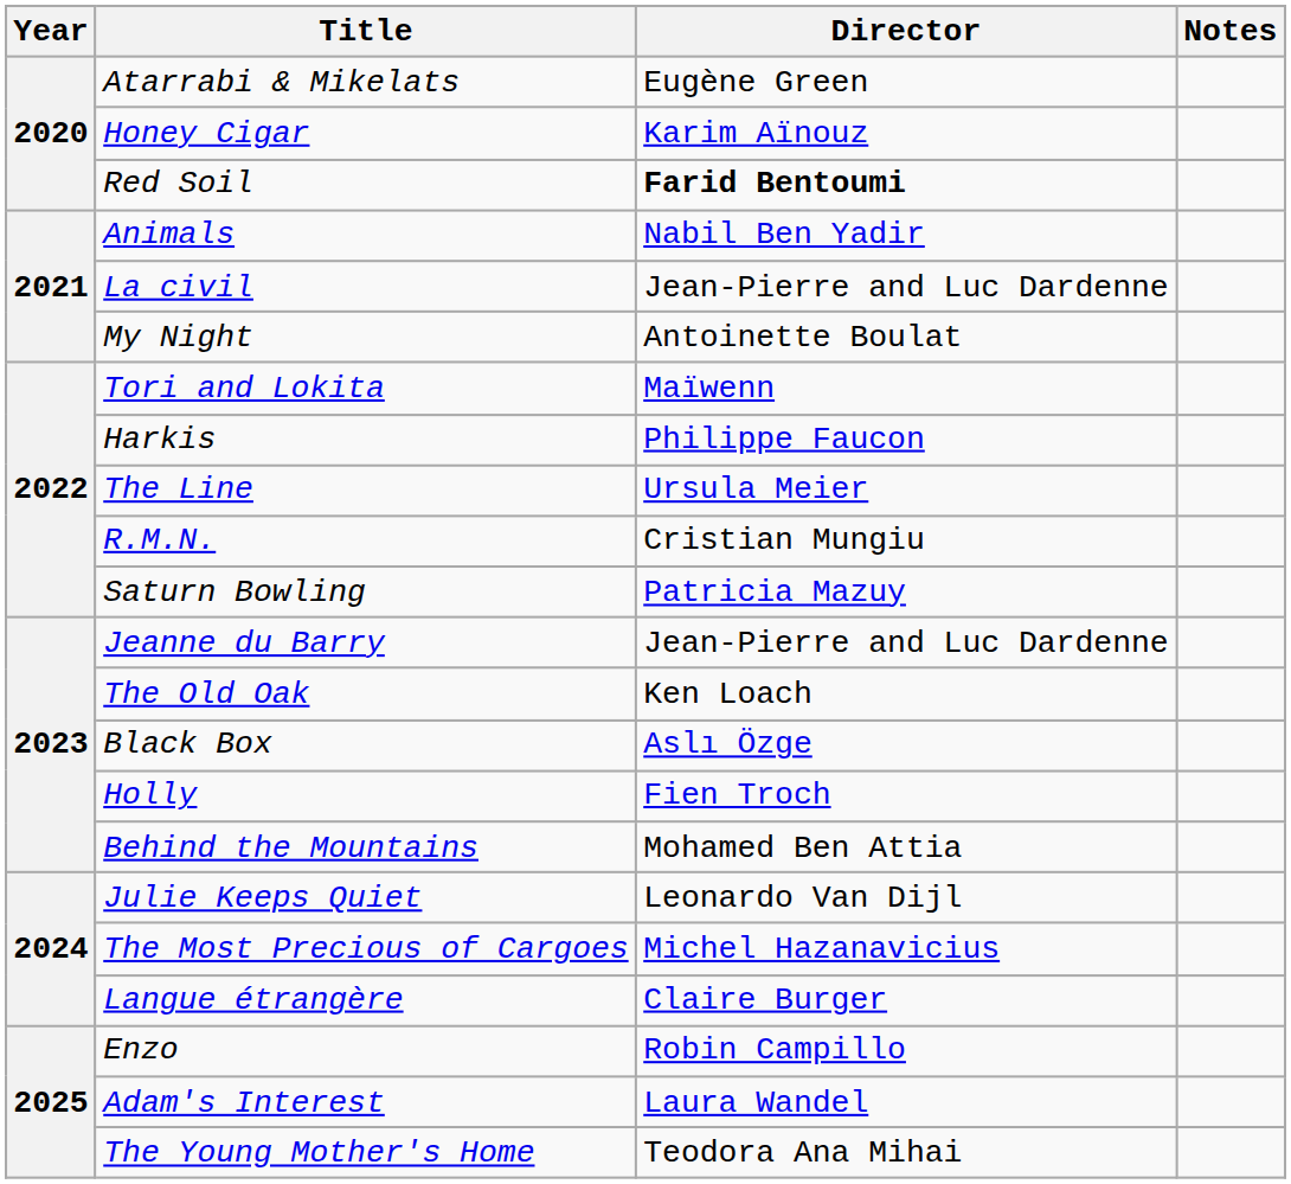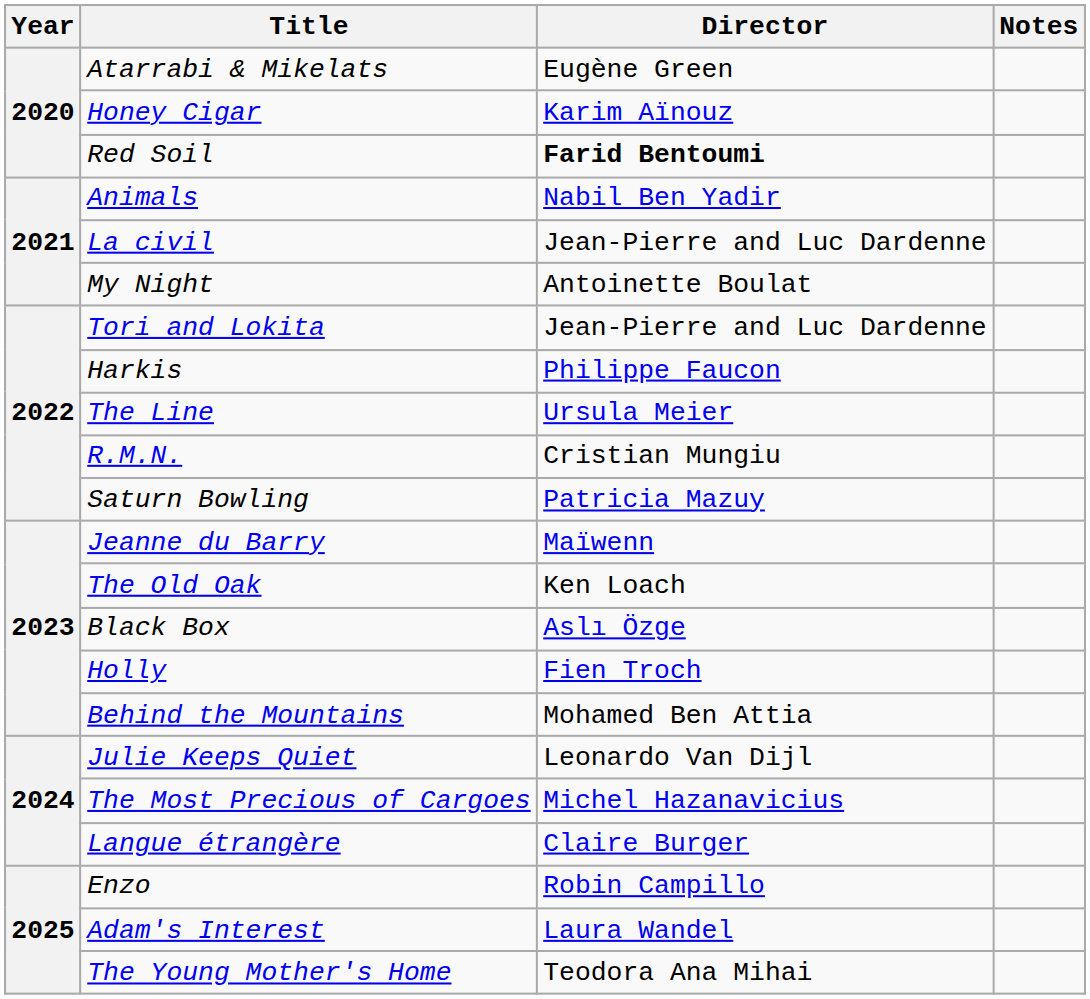 <table class="wikitable plainrowheaders">
 <tr>
 <th>Year</th>
 <th>Title</th>
 <th>Director</th>
 <th scope="col" class="unsortable">Notes</th>
 </tr>
 <tr>
 <th rowspan="3">2020</th>
 <td><em>Atarrabi & Mikelats</em></td>
 <td>Eugène Green</td>
 <td></td>
 </tr>
 <tr>
 <td><em><a href='#'>Honey Cigar</a></em></td>
 <td><a href='#'>Karim Aïnouz</a></td>
 <td></td>
 </tr>
 <tr>
 <td><em>Red Soil</em></td>
 <td><strong>Farid Bentoumi</strong></td>
 <td></td>
 </tr>
 <tr>
 <th rowspan="3">2021</th>
 <td><em><a href='#'>Animals</a></em></td>
 <td><a href='#'>Nabil Ben Yadir</a></td>
 <td></td>
 </tr>
 <tr>
 <td><em><a href='#'>La civil</a></em></td>
 <td>Jean-Pierre and Luc Dardenne</td>
 <td></td>
 </tr>
 <tr>
 <td><em>My Night</em></td>
 <td>Antoinette Boulat</td>
 <td></td>
 </tr>
 <tr>
 <th rowspan="5">2022</th>
 <td><em><a href='#'>Tori and Lokita</a></em></td>
-<td><a href='#'>Maïwenn</a></td>
+<td>Jean-Pierre and Luc Dardenne</td>
 <td></td>
 </tr>
 <tr>
 <td><em>Harkis</em></td>
 <td><a href='#'>Philippe Faucon</a></td>
 <td></td>
 </tr>
 <tr>
 <td><em><a href='#'>The Line</a></em></td>
 <td><a href='#'>Ursula Meier</a></td>
 <td></td>
 </tr>
 <tr>
 <td><em><a href='#'>R.M.N.</a></em></td>
 <td>Cristian Mungiu</td>
 <td></td>
 </tr>
 <tr>
 <td><em>Saturn Bowling</em></td>
 <td><a href='#'>Patricia Mazuy</a></td>
 <td></td>
 </tr>
 <tr>
 <th rowspan="5">2023</th>
 <td><em><a href='#'>Jeanne du Barry</a></em></td>
-<td>Jean-Pierre and Luc Dardenne</td>
+<td><a href='#'>Maïwenn</a></td>
 <td></td>
 </tr>
 <tr>
 <td><em><a href='#'>The Old Oak</a></em></td>
 <td>Ken Loach</td>
 <td></td>
 </tr>
 <tr>
 <td><em>Black Box</em></td>
 <td><a href='#'>Aslı Özge</a></td>
 <td></td>
 </tr>
 <tr>
 <td><em><a href='#'>Holly</a></em></td>
 <td><a href='#'>Fien Troch</a></td>
 <td></td>
 </tr>
 <tr>
 <td><em><a href='#'>Behind the Mountains</a></em></td>
 <td>Mohamed Ben Attia</td>
 <td></td>
 </tr>
 <tr>
 <th rowspan="3">2024</th>
 <td><em><a href='#'>Julie Keeps Quiet</a></em></td>
 <td>Leonardo Van Dijl</td>
 <td></td>
 </tr>
 <tr>
 <td><em><a href='#'>The Most Precious of Cargoes</a></em></td>
 <td><a href='#'>Michel Hazanavicius</a></td>
 <td></td>
 </tr>
 <tr>
 <td><a href='#'><em>Langue étrangère</em></a></td>
 <td><a href='#'>Claire Burger</a></td>
 <td></td>
 </tr>
 <tr>
 <th rowspan="3">2025</th>
 <td><em>Enzo</em></td>
 <td><a href='#'>Robin Campillo</a></td>
 <td></td>
 </tr>
 <tr>
 <td><em><a href='#'>Adam's Interest</a></em></td>
 <td><a href='#'>Laura Wandel</a></td>
 <td></td>
 </tr>
 <tr>
 <td><a href='#'><em>The Young Mother's Home</em></a></td>
 <td>Teodora Ana Mihai</td>
 <td></td>
 </tr>
 </table>
